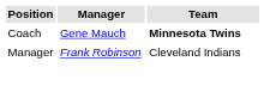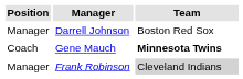 <table border="0" cellspacing="3" cellpadding="3">
 <tr style="background: #e3e3e3;">
 <th width="50">Position</th>
 <th style="width:115px;">Manager</th>
 <th style="width:150px;">Team</th>
+</tr>
+<tr>
+<td>Manager</td>
+<td><a href='#'>Darrell Johnson</a></td>
+<td>Boston Red Sox</td>
 </tr>
 <tr>
 <td>Coach</td>
 <td><a href='#'>Gene Mauch</a></td>
 <td><strong>Minnesota Twins</strong></td>
 </tr>
 <tr>
 <td>Manager</td>
 <td><em><a href='#'>Frank Robinson</a></em></td>
-<td>Cleveland Indians</td>
+<td style="background: lightgrey;">Cleveland Indians</td>
 </tr>
 </table>
